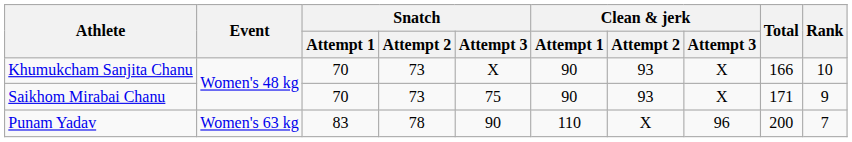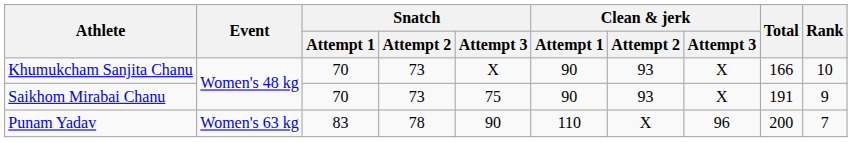 <table class="wikitable" style="font-size:90%;">
 <tr>
 <th rowspan=2>Athlete</th>
 <th rowspan=2>Event</th>
 <th colspan=3>Snatch</th>
 <th colspan=3>Clean & jerk</th>
 <th rowspan=2>Total</th>
 <th rowspan=2>Rank</th>
 </tr>
 <tr>
 <th>Attempt 1</th>
 <th>Attempt 2</th>
 <th>Attempt 3</th>
 <th>Attempt 1</th>
 <th>Attempt 2</th>
 <th>Attempt 3</th>
 </tr>
 <tr>
 <td><a href='#'>Khumukcham Sanjita Chanu</a></td>
 <td rowspan=2><a href='#'>Women's 48 kg</a></td>
 <td style="text-align:center;">70</td>
 <td style="text-align:center;">73</td>
 <td style="text-align:center;">X</td>
 <td style="text-align:center;">90</td>
 <td style="text-align:center;">93</td>
 <td style="text-align:center;">X</td>
 <td style="text-align:center;">166</td>
 <td style="text-align:center;">10</td>
 </tr>
 <tr>
 <td><a href='#'>Saikhom Mirabai Chanu</a></td>
 <td style="text-align:center;">70</td>
 <td style="text-align:center;">73</td>
 <td style="text-align:center;">75</td>
 <td style="text-align:center;">90</td>
 <td style="text-align:center;">93</td>
 <td style="text-align:center;">X</td>
-<td style="text-align:center;">171</td>
+<td style="text-align:center;">191</td>
 <td style="text-align:center;">9</td>
 </tr>
 <tr>
 <td><a href='#'>Punam Yadav</a></td>
 <td><a href='#'>Women's 63 kg</a></td>
 <td style="text-align:center;">83</td>
 <td style="text-align:center;">78</td>
 <td style="text-align:center;">90</td>
 <td style="text-align:center;">110</td>
 <td style="text-align:center;">X</td>
 <td style="text-align:center;">96</td>
 <td style="text-align:center;">200</td>
 <td style="text-align:center;">7</td>
 </tr>
 </table>
